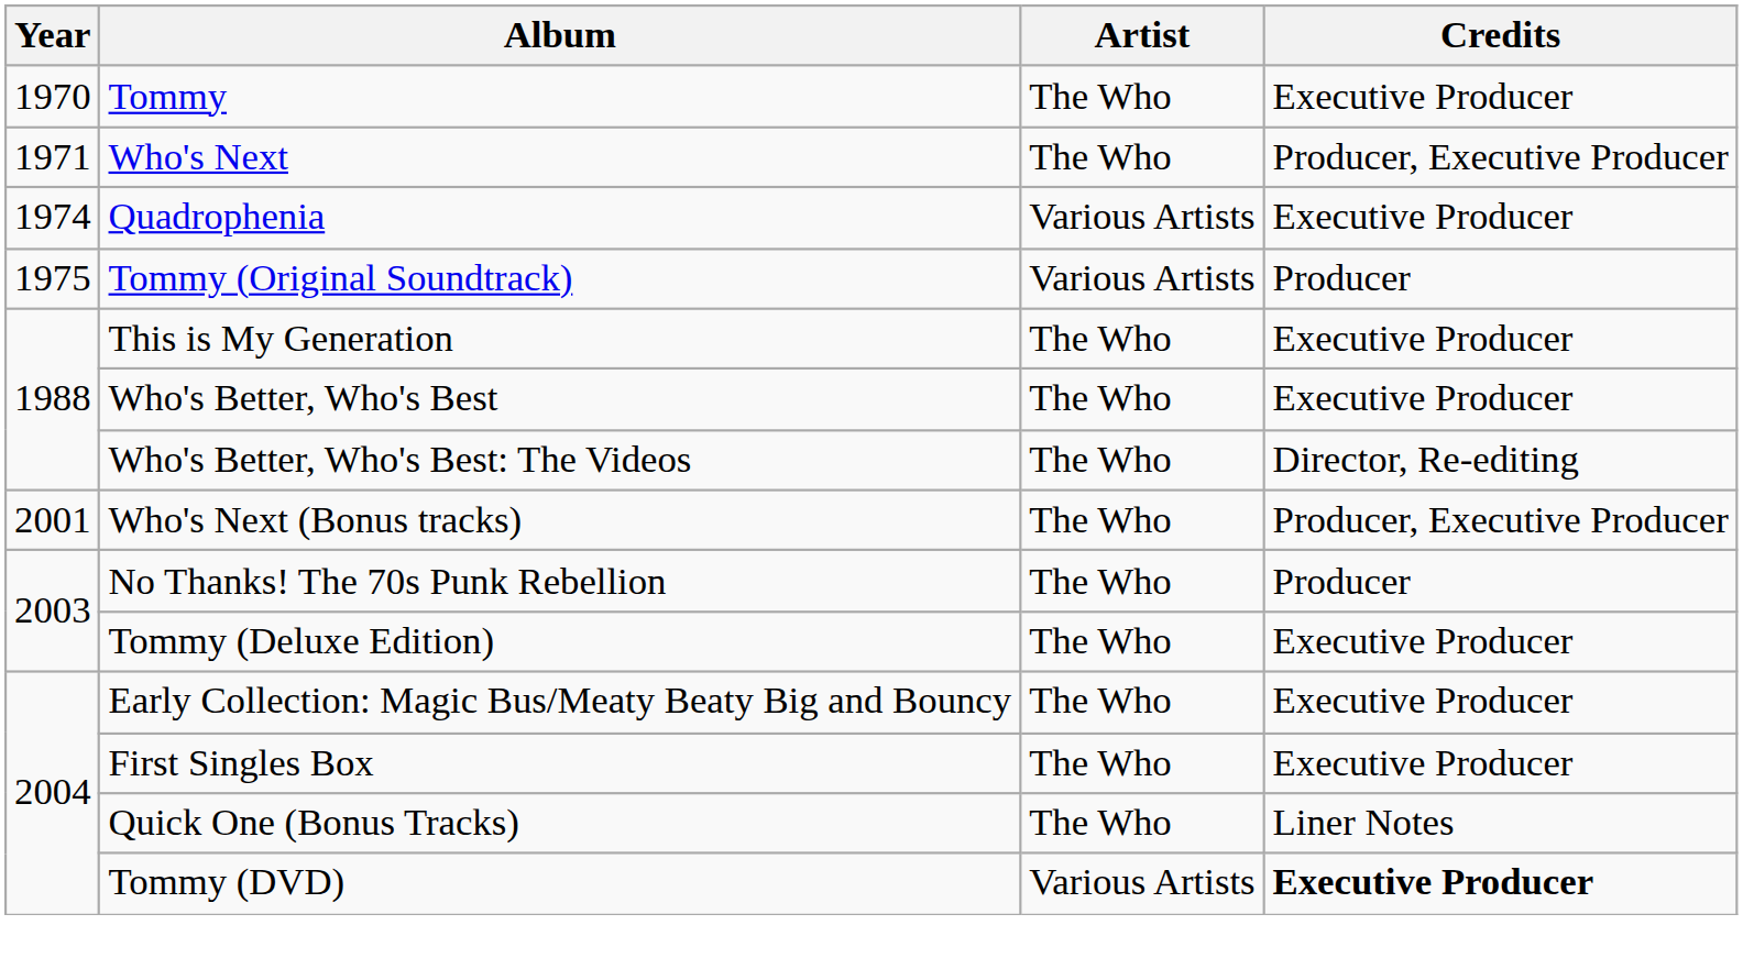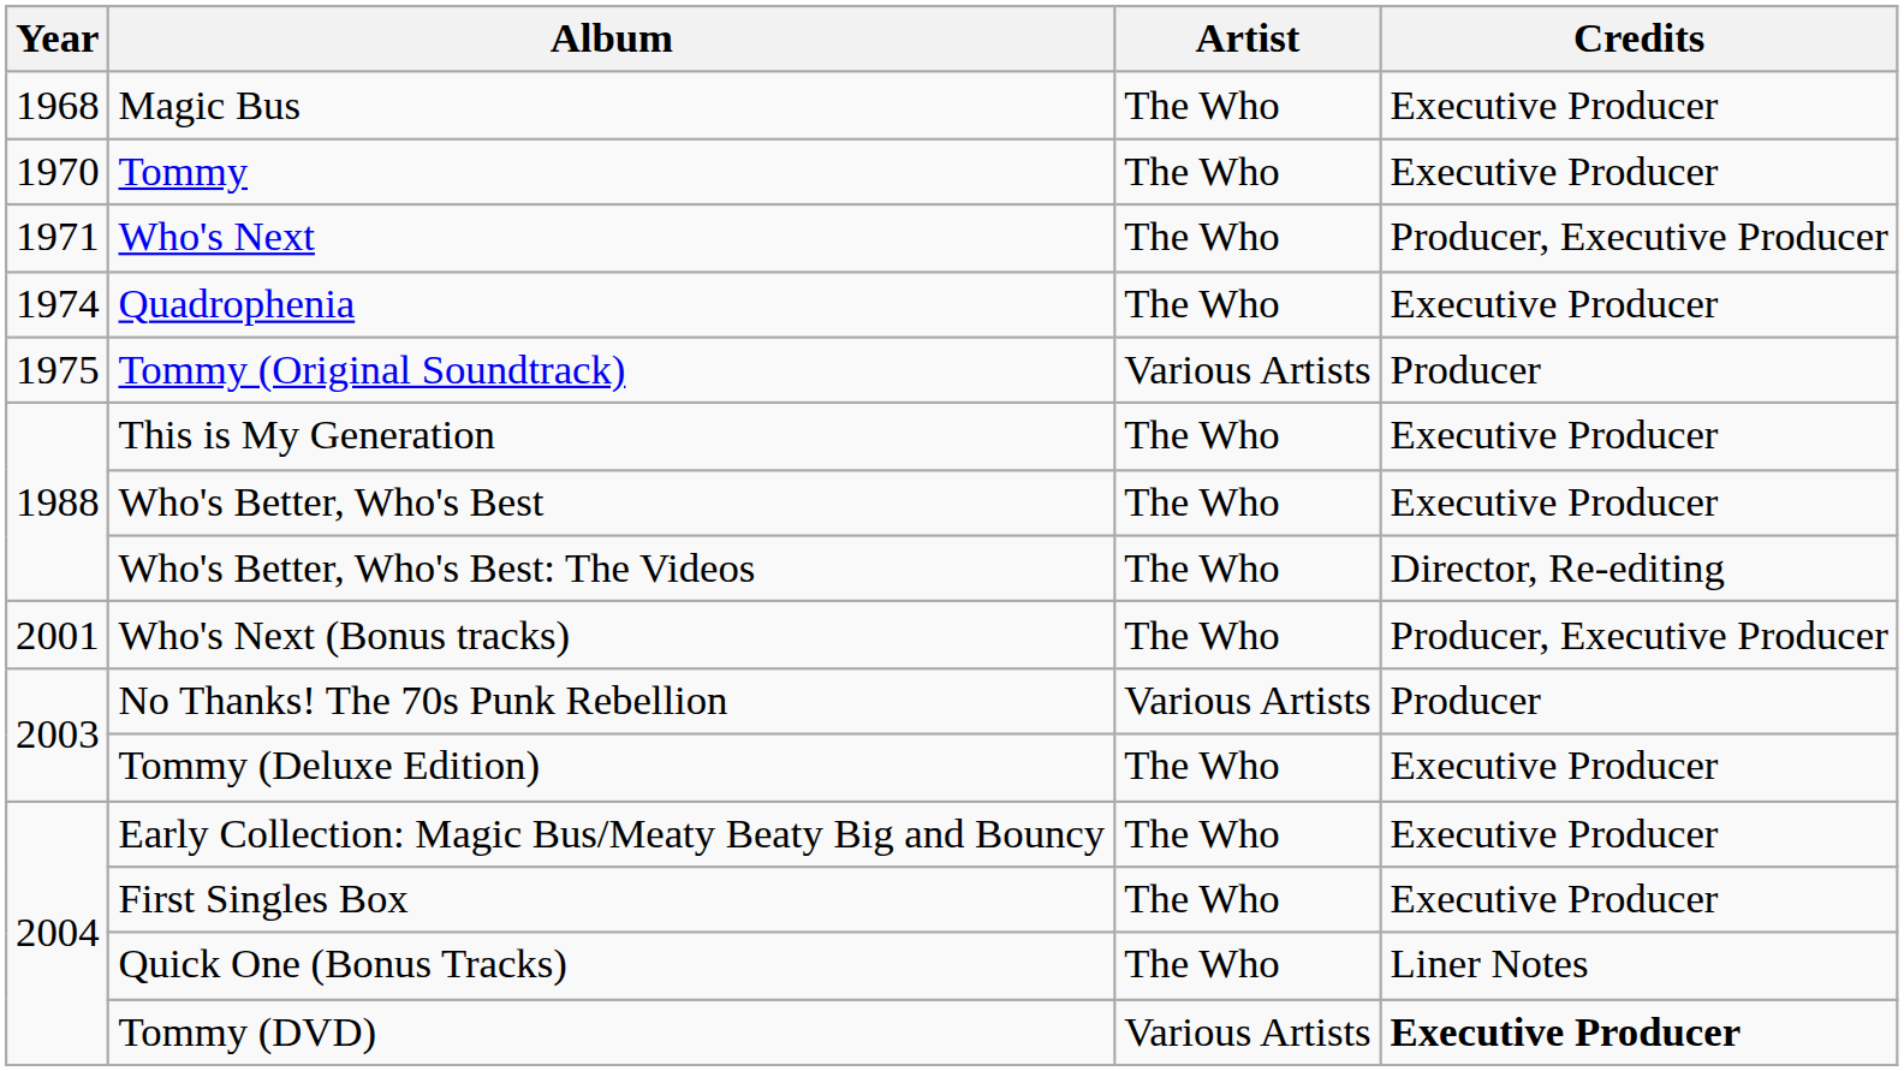 <table class="wikitable">
 <tr>
 <th>Year</th>
 <th>Album</th>
 <th>Artist</th>
 <th>Credits</th>
+</tr>
+<tr>
+<td>1968</td>
+<td>Magic Bus</td>
+<td>The Who</td>
+<td>Executive Producer</td>
 </tr>
 <tr>
 <td>1970</td>
 <td><a href='#'>Tommy</a></td>
 <td>The Who</td>
 <td>Executive Producer</td>
 </tr>
 <tr>
 <td>1971</td>
 <td><a href='#'>Who's Next</a></td>
 <td>The Who</td>
 <td>Producer, Executive Producer</td>
 </tr>
 <tr>
 <td>1974</td>
 <td><a href='#'>Quadrophenia</a></td>
-<td>Various Artists</td>
+<td>The Who</td>
 <td>Executive Producer</td>
 </tr>
 <tr>
 <td>1975</td>
 <td><a href='#'>Tommy (Original Soundtrack)</a></td>
 <td>Various Artists</td>
 <td>Producer</td>
 </tr>
 <tr>
 <td rowspan="3">1988</td>
 <td>This is My Generation</td>
 <td>The Who</td>
 <td>Executive Producer</td>
 </tr>
 <tr>
 <td>Who's Better, Who's Best</td>
 <td>The Who</td>
 <td>Executive Producer</td>
 </tr>
 <tr>
 <td>Who's Better, Who's Best: The Videos</td>
 <td>The Who</td>
 <td>Director, Re-editing</td>
 </tr>
 <tr>
 <td>2001</td>
 <td>Who's Next (Bonus tracks)</td>
 <td>The Who</td>
 <td>Producer, Executive Producer</td>
 </tr>
 <tr>
 <td rowspan="2">2003</td>
 <td>No Thanks! The 70s Punk Rebellion</td>
-<td>The Who</td>
+<td>Various Artists</td>
 <td>Producer</td>
 </tr>
 <tr>
 <td>Tommy (Deluxe Edition)</td>
 <td>The Who</td>
 <td>Executive Producer</td>
 </tr>
 <tr>
 <td rowspan="4">2004</td>
 <td>Early Collection:  Magic Bus/Meaty Beaty Big and Bouncy</td>
 <td>The Who</td>
 <td>Executive Producer</td>
 </tr>
 <tr>
 <td>First Singles Box</td>
 <td>The Who</td>
 <td>Executive Producer</td>
 </tr>
 <tr>
 <td>Quick One (Bonus Tracks)</td>
 <td>The Who</td>
 <td>Liner Notes</td>
 </tr>
 <tr>
 <td>Tommy (DVD)</td>
 <td>Various Artists</td>
 <td><strong>Executive Producer</strong></td>
 </tr>
 </table>
